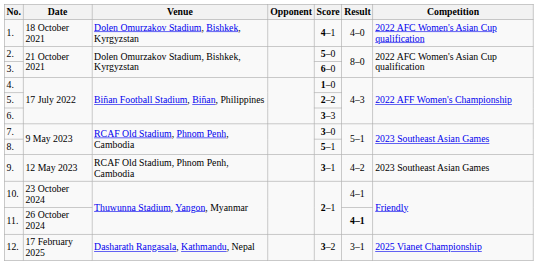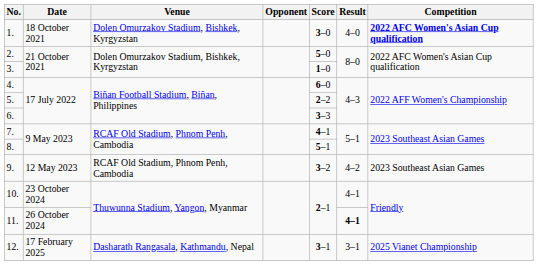 <table class="wikitable">
 <tr>
 <th>No.</th>
 <th>Date</th>
 <th>Venue</th>
 <th>Opponent</th>
 <th>Score</th>
 <th>Result</th>
 <th>Competition</th>
 </tr>
 <tr>
 <td>1.</td>
 <td>18 October 2021</td>
 <td><a href='#'>Dolen Omurzakov Stadium</a>, <a href='#'>Bishkek</a>, Kyrgyzstan</td>
 <td></td>
-<td align="center"><strong>4</strong>–1</td>
+<td align="center"><strong>3</strong>–0</td>
 <td align="center">4–0</td>
-<td><a href='#'>2022 AFC Women's Asian Cup qualification</a></td>
+<td><strong><a href='#'>2022 AFC Women's Asian Cup qualification</a></strong></td>
 </tr>
 <tr>
 <td>2.</td>
 <td rowspan="2">21 October 2021</td>
 <td rowspan="2">Dolen Omurzakov Stadium, Bishkek, Kyrgyzstan</td>
 <td rowspan="2"></td>
 <td align="center"><strong>5</strong>–0</td>
 <td rowspan="2" align="center">8–0</td>
 <td rowspan="2">2022 AFC Women's Asian Cup qualification</td>
 </tr>
 <tr>
 <td>3.</td>
-<td align="center"><strong>6</strong>–0</td>
+<td align="center"><strong>1</strong>–0</td>
 </tr>
 <tr>
 <td>4.</td>
 <td rowspan="3">17 July 2022</td>
 <td rowspan="3"><a href='#'>Biñan Football Stadium</a>, <a href='#'>Biñan</a>, Philippines</td>
 <td rowspan="3"></td>
-<td align="center"><strong>1</strong>–0</td>
+<td align="center"><strong>6</strong>–0</td>
 <td rowspan="3" align="center">4–3</td>
 <td rowspan="3"><a href='#'>2022 AFF Women's Championship</a></td>
 </tr>
 <tr>
 <td>5.</td>
 <td align="center"><strong>2</strong>–2</td>
 </tr>
 <tr>
 <td>6.</td>
 <td align="center"><strong>3</strong>–3</td>
 </tr>
 <tr>
 <td>7.</td>
 <td rowspan="2">9 May 2023</td>
 <td rowspan="2"><a href='#'>RCAF Old Stadium</a>, <a href='#'>Phnom Penh</a>, Cambodia</td>
 <td rowspan="2"></td>
-<td align="center"><strong>3</strong>–0</td>
+<td align="center"><strong>4</strong>–1</td>
 <td rowspan="2" align="center">5–1</td>
 <td rowspan="2"><a href='#'>2023 Southeast Asian Games</a></td>
 </tr>
 <tr>
 <td>8.</td>
 <td align="center"><strong>5</strong>–1</td>
 </tr>
 <tr>
 <td>9.</td>
 <td>12 May 2023</td>
 <td>RCAF Old Stadium, Phnom Penh, Cambodia</td>
 <td></td>
-<td align="center"><strong>3</strong>–1</td>
+<td align="center"><strong>3</strong>–2</td>
 <td align="center">4–2</td>
 <td>2023 Southeast Asian Games</td>
 </tr>
 <tr>
 <td>10.</td>
 <td>23 October 2024</td>
 <td rowspan=2><a href='#'>Thuwunna Stadium</a>, <a href='#'>Yangon</a>, Myanmar</td>
 <td rowspan=2></td>
 <td rowspan=2 align="center"><strong>2</strong>–1</td>
 <td align="center">4–1</td>
 <td rowspan="2"><a href='#'>Friendly</a></td>
 </tr>
 <tr>
 <td>11.</td>
 <td>26 October 2024</td>
 <td align="center"><strong>4–1</strong></td>
 </tr>
 <tr>
 <td>12.</td>
 <td>17 February 2025</td>
 <td><a href='#'>Dasharath Rangasala</a>, <a href='#'>Kathmandu</a>, Nepal</td>
 <td></td>
-<td align="center"><strong>3</strong>–2</td>
+<td align="center"><strong>3</strong>–1</td>
 <td align="center">3–1</td>
 <td><a href='#'>2025 Vianet Championship</a></td>
 </tr>
 </table>
